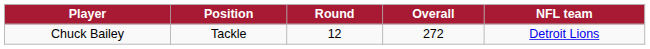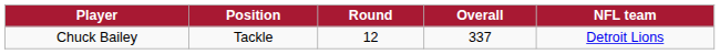 <table class="wikitable" width="65%">
 <tr align="center" style="background:#A81933;color:#FFFFFF;">
 <td><strong>Player</strong></td>
 <td><strong>Position</strong></td>
 <td><strong>Round</strong></td>
 <td><strong>Overall</strong></td>
 <td><strong>NFL team</strong></td>
 </tr>
 <tr align="center" bgcolor="">
 <td>Chuck Bailey</td>
 <td>Tackle</td>
 <td>12</td>
-<td>272</td>
+<td>337</td>
 <td><a href='#'>Detroit Lions</a></td>
 </tr>
 </table>
